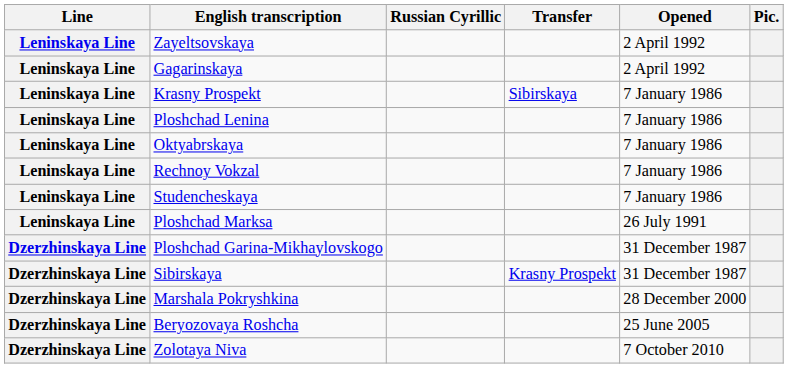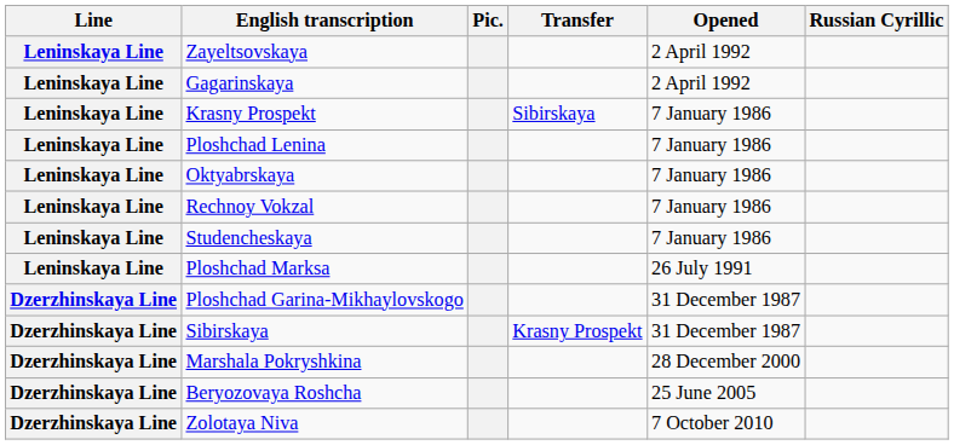 <table class="wikitable sortable" style="white-space:nowrap">
 <tr>
 <th><abbr>Line</abbr></th>
 <th>English transcription</th>
-<th>Russian Cyrillic</th>
+<th class="unsortable"><abbr>Pic.</abbr></th>
 <th class="unsortable"><abbr>Transfer</abbr></th>
 <th><abbr>Opened</abbr></th>
-<th class="unsortable"><abbr>Pic.</abbr></th>
+<th>Russian Cyrillic</th>
 </tr>
 <tr>
 <th><a href='#'>Leninskaya Line</a></th>
 <td><a href='#'>Zayeltsovskaya</a></td>
-<td></td>
+<th></th>
 <td></td>
 <td>2 April 1992</td>
-<th></th>
+<td></td>
 </tr>
 <tr>
 <th>Leninskaya Line</th>
 <td><a href='#'>Gagarinskaya</a></td>
-<td></td>
+<th></th>
 <td></td>
 <td>2 April 1992</td>
-<th></th>
+<td></td>
 </tr>
 <tr>
 <th>Leninskaya Line</th>
 <td><a href='#'>Krasny Prospekt</a></td>
-<td></td>
+<th></th>
 <td><a href='#'>Sibirskaya</a></td>
 <td>7 January 1986</td>
-<th></th>
+<td></td>
 </tr>
 <tr>
 <th>Leninskaya Line</th>
 <td><a href='#'>Ploshchad Lenina</a></td>
-<td></td>
+<th></th>
 <td></td>
 <td>7 January 1986</td>
-<th></th>
+<td></td>
 </tr>
 <tr>
 <th>Leninskaya Line</th>
 <td><a href='#'>Oktyabrskaya</a></td>
-<td></td>
+<th></th>
 <td></td>
 <td>7 January 1986</td>
-<th></th>
+<td></td>
 </tr>
 <tr>
 <th>Leninskaya Line</th>
 <td><a href='#'>Rechnoy Vokzal</a></td>
-<td></td>
+<th></th>
 <td></td>
 <td>7 January 1986</td>
-<th></th>
+<td></td>
 </tr>
 <tr>
 <th>Leninskaya Line</th>
 <td><a href='#'>Studencheskaya</a></td>
-<td></td>
+<th></th>
 <td></td>
 <td>7 January 1986</td>
-<th></th>
+<td></td>
 </tr>
 <tr>
 <th>Leninskaya Line</th>
 <td><a href='#'>Ploshchad Marksa</a></td>
-<td></td>
+<th></th>
 <td></td>
 <td>26 July 1991</td>
-<th></th>
+<td></td>
 </tr>
 <tr>
 <th><a href='#'>Dzerzhinskaya Line</a></th>
 <td><a href='#'>Ploshchad Garina-Mikhaylovskogo</a></td>
-<td></td>
+<th></th>
 <td></td>
 <td>31 December 1987</td>
-<th></th>
+<td></td>
 </tr>
 <tr>
 <th>Dzerzhinskaya Line</th>
 <td><a href='#'>Sibirskaya</a></td>
-<td></td>
+<th></th>
 <td><a href='#'>Krasny Prospekt</a></td>
 <td>31 December 1987</td>
-<th></th>
+<td></td>
 </tr>
 <tr>
 <th>Dzerzhinskaya Line</th>
 <td><a href='#'>Marshala Pokryshkina</a></td>
-<td></td>
+<th></th>
 <td></td>
 <td>28 December 2000</td>
-<th></th>
+<td></td>
 </tr>
 <tr>
 <th>Dzerzhinskaya Line</th>
 <td><a href='#'>Beryozovaya Roshcha</a></td>
-<td></td>
+<th></th>
 <td></td>
 <td>25 June 2005</td>
-<th></th>
+<td></td>
 </tr>
 <tr>
 <th>Dzerzhinskaya Line</th>
 <td><a href='#'>Zolotaya Niva</a></td>
-<td></td>
+<th></th>
 <td></td>
 <td>7 October 2010</td>
-<th></th>
+<td></td>
 </tr>
 </table>
